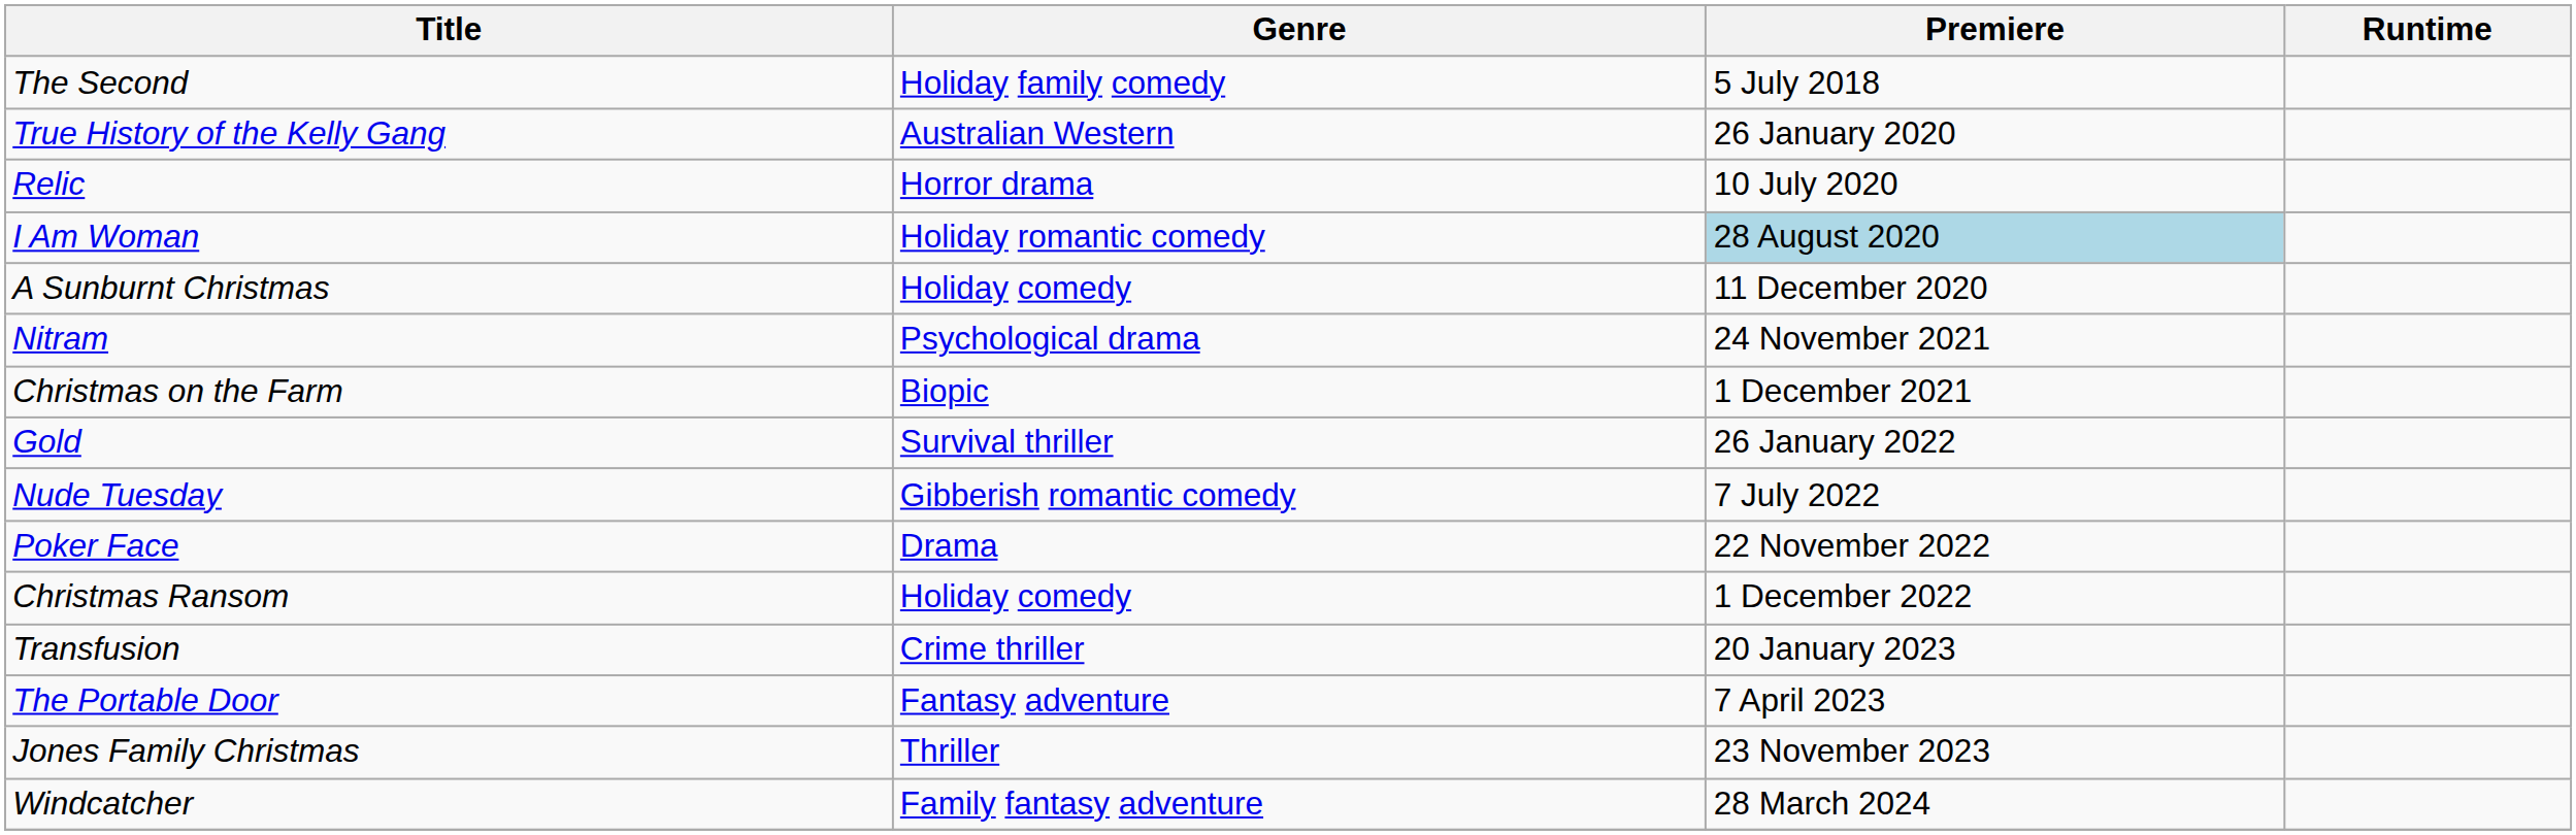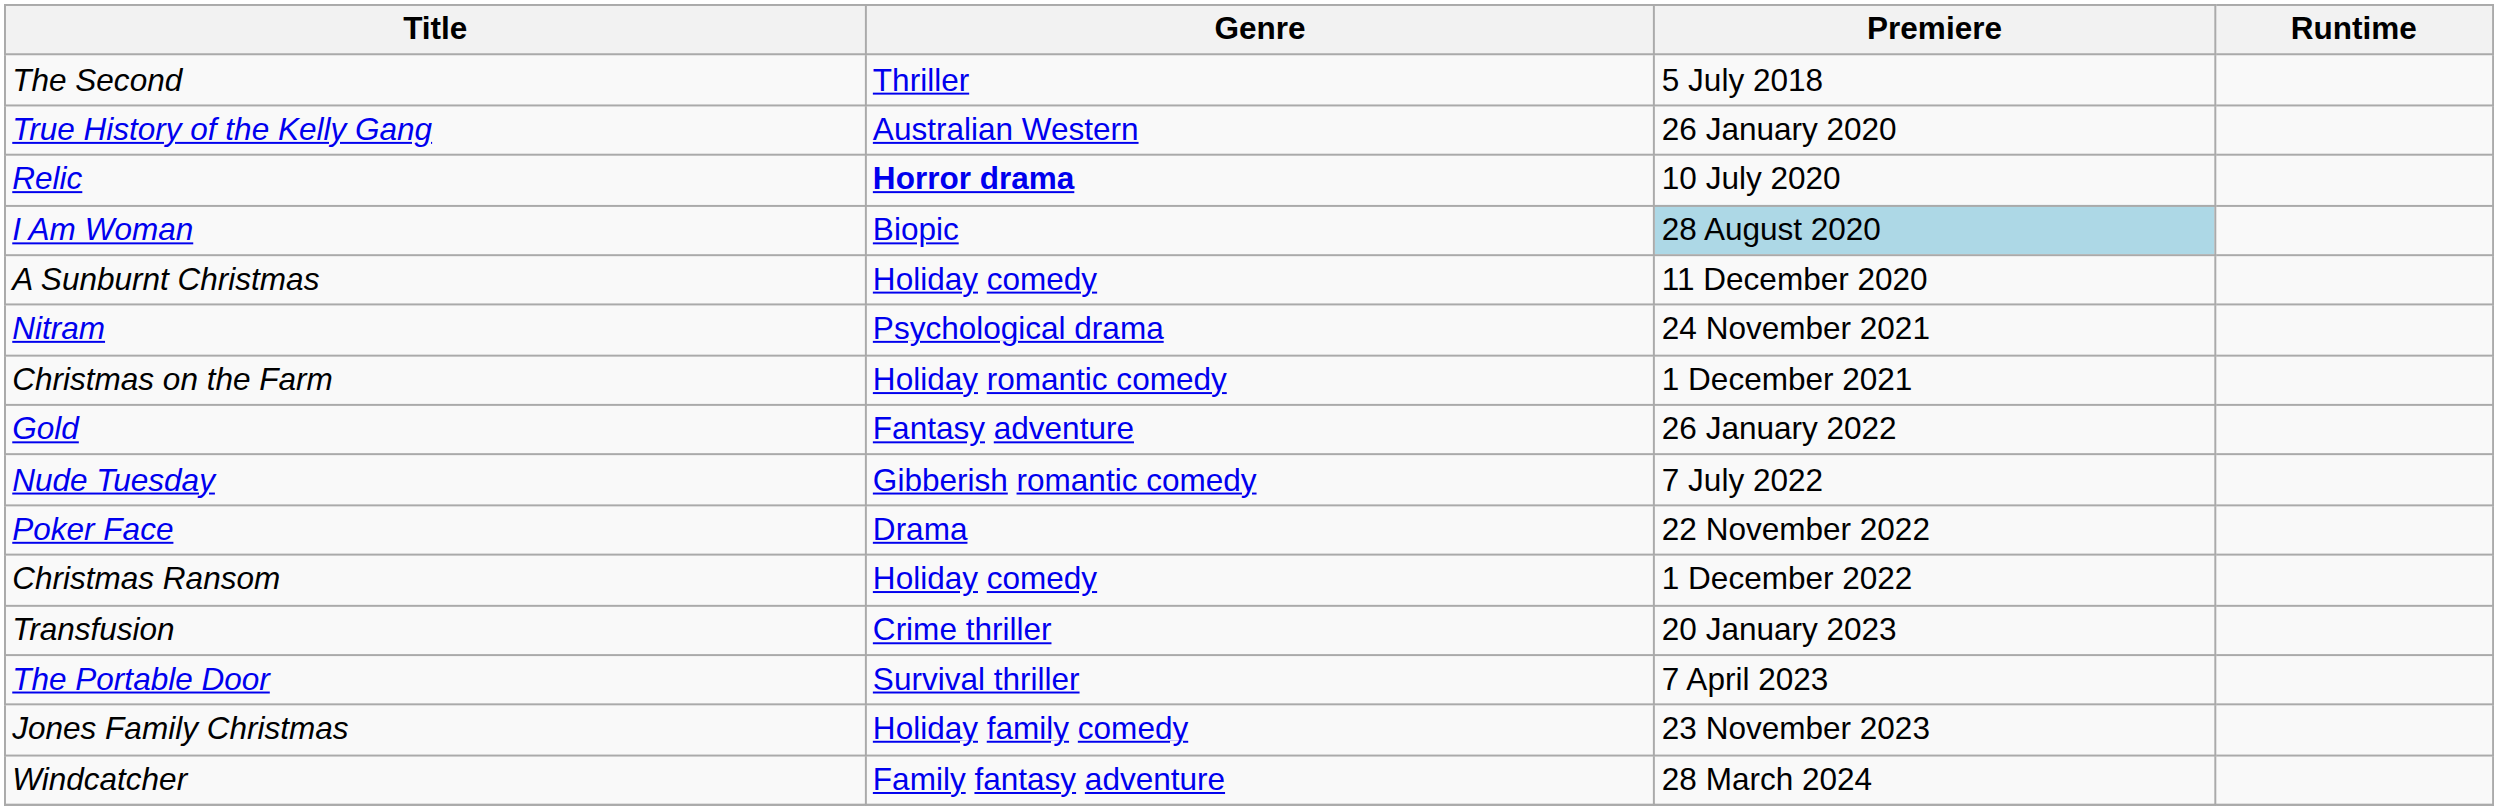 <table class="wikitable sortable" style="width:100%;">
 <tr>
 <th>Title</th>
 <th>Genre</th>
 <th>Premiere</th>
 <th>Runtime</th>
 </tr>
 <tr>
 <td><em>The Second</em></td>
-<td><a href='#'>Holiday</a> <a href='#'>family</a> <a href='#'>comedy</a></td>
+<td><a href='#'>Thriller</a></td>
 <td>5 July 2018</td>
 <td></td>
 </tr>
 <tr>
 <td><em><a href='#'>True History of the Kelly Gang</a></em></td>
 <td><a href='#'>Australian Western</a></td>
 <td>26 January 2020</td>
 <td></td>
 </tr>
 <tr>
 <td><em><a href='#'>Relic</a></em></td>
-<td><a href='#'>Horror drama</a></td>
+<td><strong><a href='#'>Horror drama</a></strong></td>
 <td>10 July 2020</td>
 <td></td>
 </tr>
 <tr>
 <td><em><a href='#'>I Am Woman</a></em></td>
-<td><a href='#'>Holiday</a> <a href='#'>romantic comedy</a></td>
+<td><a href='#'>Biopic</a></td>
 <td style="background: lightblue;">28 August 2020</td>
 <td></td>
 </tr>
 <tr>
 <td><em>A Sunburnt Christmas</em></td>
 <td><a href='#'>Holiday</a> <a href='#'>comedy</a></td>
 <td>11 December 2020</td>
 <td></td>
 </tr>
 <tr>
 <td><em><a href='#'>Nitram</a></em></td>
 <td><a href='#'>Psychological drama</a></td>
 <td>24 November 2021</td>
 <td></td>
 </tr>
 <tr>
 <td><em>Christmas on the Farm</em></td>
-<td><a href='#'>Biopic</a></td>
+<td><a href='#'>Holiday</a> <a href='#'>romantic comedy</a></td>
 <td>1 December 2021</td>
 <td></td>
 </tr>
 <tr>
 <td><em><a href='#'>Gold</a></em></td>
-<td><a href='#'>Survival thriller</a></td>
+<td><a href='#'>Fantasy</a> <a href='#'>adventure</a></td>
 <td>26 January 2022</td>
 <td></td>
 </tr>
 <tr>
 <td><em><a href='#'>Nude Tuesday</a></em></td>
 <td><a href='#'>Gibberish</a> <a href='#'>romantic comedy</a></td>
 <td>7 July 2022</td>
 <td></td>
 </tr>
 <tr>
 <td><em><a href='#'>Poker Face</a></em></td>
 <td><a href='#'>Drama</a></td>
 <td>22 November 2022</td>
 <td></td>
 </tr>
 <tr>
 <td><em>Christmas Ransom</em></td>
 <td><a href='#'>Holiday</a> <a href='#'>comedy</a></td>
 <td>1 December 2022</td>
 <td></td>
 </tr>
 <tr>
 <td><em>Transfusion</em></td>
 <td><a href='#'>Crime thriller</a></td>
 <td>20 January 2023</td>
 <td></td>
 </tr>
 <tr>
 <td><em><a href='#'>The Portable Door</a></em></td>
-<td><a href='#'>Fantasy</a> <a href='#'>adventure</a></td>
+<td><a href='#'>Survival thriller</a></td>
 <td>7 April 2023</td>
 <td></td>
 </tr>
 <tr>
 <td><em>Jones Family Christmas</em></td>
-<td><a href='#'>Thriller</a></td>
+<td><a href='#'>Holiday</a> <a href='#'>family</a> <a href='#'>comedy</a></td>
 <td>23 November 2023</td>
 <td></td>
 </tr>
 <tr>
 <td><em>Windcatcher</em></td>
 <td><a href='#'>Family</a> <a href='#'>fantasy</a> <a href='#'>adventure</a></td>
 <td>28 March 2024</td>
 <td></td>
 </tr>
 <tr>
 </tr>
 </table>
